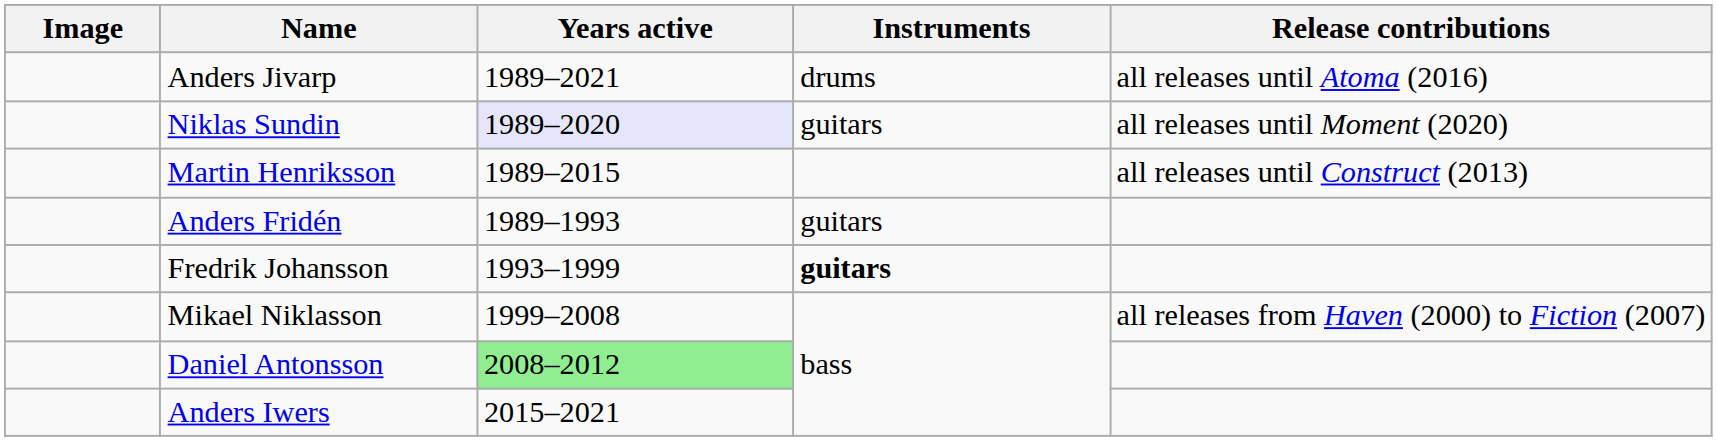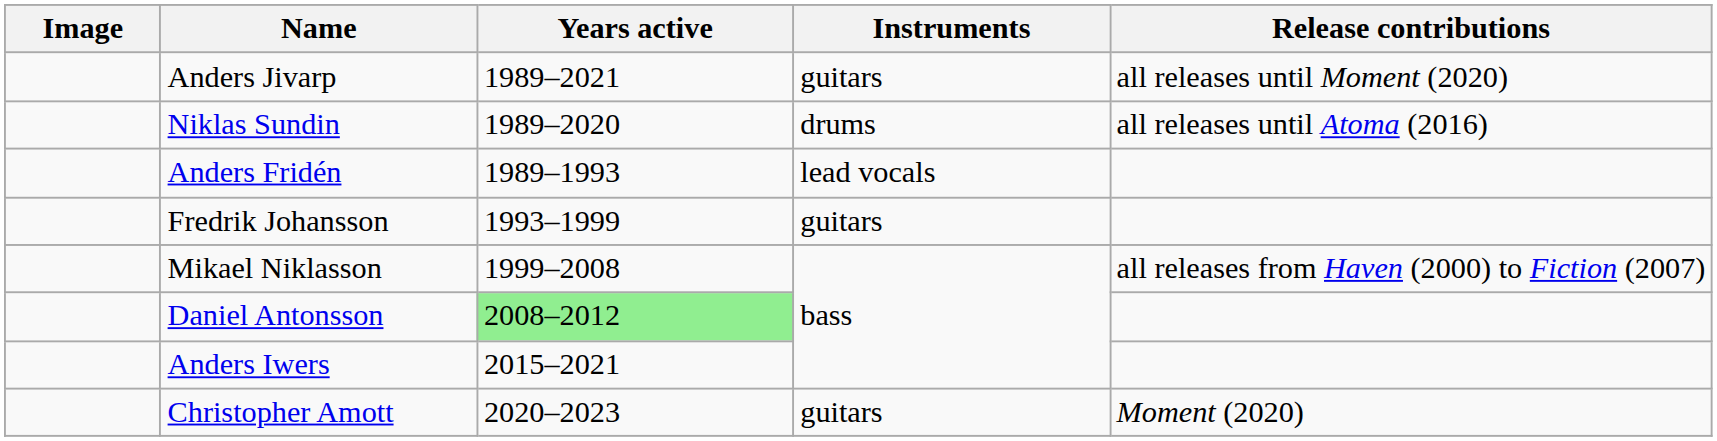 <table class="wikitable">
 <tr>
 <th width="75">Image</th>
 <th width="160">Name</th>
 <th width="160">Years active</th>
 <th width="160">Instruments</th>
 <th>Release contributions</th>
 </tr>
 <tr>
 <td></td>
 <td>Anders Jivarp</td>
 <td>1989–2021</td>
+<td>guitars</td>
+<td>all releases until <em>Moment</em> (2020)</td>
+</tr>
+<tr>
+<td></td>
+<td><a href='#'>Niklas Sundin</a></td>
+<td>1989–2020 </td>
 <td>drums</td>
 <td>all releases until <em><a href='#'>Atoma</a></em> (2016)</td>
 </tr>
 <tr>
 <td></td>
-<td><a href='#'>Niklas Sundin</a></td>
-<td style="background: lavender;">1989–2020 </td>
-<td>guitars</td>
-<td>all releases until <em>Moment</em> (2020)</td>
-</tr>
-<tr>
-<td></td>
-<td><a href='#'>Martin Henriksson</a></td>
-<td>1989–2015</td>
-<td></td>
-<td>all releases until <em><a href='#'>Construct</a></em> (2013)</td>
-</tr>
-<tr>
-<td></td>
 <td><a href='#'>Anders Fridén</a></td>
 <td>1989–1993</td>
-<td>guitars</td>
+<td>lead vocals</td>
 <td></td>
 </tr>
 <tr>
 <td></td>
 <td>Fredrik Johansson</td>
 <td>1993–1999 </td>
-<td><strong>guitars</strong></td>
+<td>guitars</td>
 <td></td>
 </tr>
 <tr>
 <td></td>
 <td>Mikael Niklasson</td>
 <td>1999–2008</td>
 <td rowspan="3">bass</td>
 <td>all releases from <em><a href='#'>Haven</a></em> (2000) to <em><a href='#'>Fiction</a></em> (2007)</td>
 </tr>
 <tr>
 <td></td>
 <td><a href='#'>Daniel Antonsson</a></td>
 <td style="background: lightgreen;">2008–2012</td>
 <td></td>
 </tr>
 <tr>
 <td></td>
 <td><a href='#'>Anders Iwers</a></td>
 <td>2015–2021</td>
 <td></td>
 </tr>
+<tr>
+<td></td>
+<td><a href='#'>Christopher Amott</a></td>
+<td>2020–2023 </td>
+<td>guitars</td>
+<td><em>Moment</em> (2020)</td>
+</tr>
 </table>
